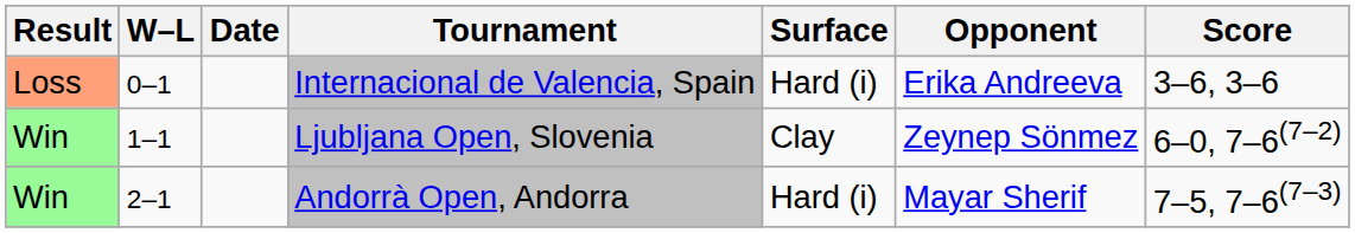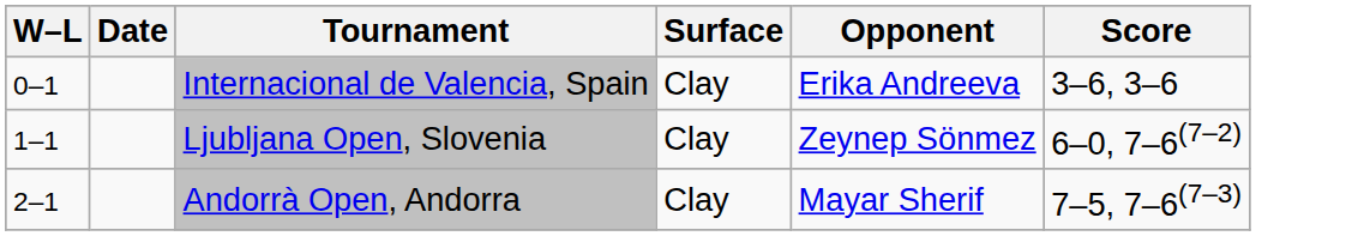 <table class="sortable wikitable">
 <tr>
-<th>Result</th>
 <th class="unsortable">W–L</th>
 <th>Date</th>
 <th>Tournament</th>
 <th>Surface</th>
 <th>Opponent</th>
 <th class="unsortable">Score</th>
 </tr>
 <tr>
-<td style="background:#ffa07a;">Loss</td>
 <td><small>0–1</small></td>
 <td><a href='#'></a></td>
 <td bgcolor=silver><a href='#'>Internacional de Valencia</a>, Spain</td>
-<td>Hard (i)</td>
+<td>Clay</td>
 <td> <a href='#'>Erika Andreeva</a></td>
 <td>3–6, 3–6</td>
 </tr>
 <tr>
-<td style="background:#98fb98;">Win</td>
 <td><small>1–1</small></td>
 <td><a href='#'></a></td>
 <td bgcolor=silver><a href='#'>Ljubljana Open</a>, Slovenia</td>
 <td>Clay</td>
 <td> <a href='#'>Zeynep Sönmez</a></td>
 <td>6–0, 7–6<sup>(7–2)</sup></td>
 </tr>
 <tr>
-<td bgcolor=98FB98>Win</td>
 <td><small>2–1</small></td>
 <td><a href='#'></a></td>
 <td bgcolor=silver><a href='#'>Andorrà Open</a>, Andorra</td>
-<td>Hard (i)</td>
+<td>Clay</td>
 <td> <a href='#'>Mayar Sherif</a></td>
 <td>7–5, 7–6<sup>(7–3)</sup></td>
 </tr>
 </table>
